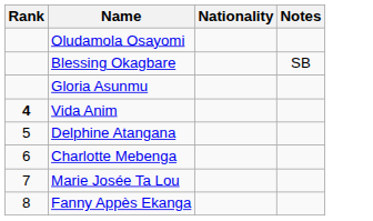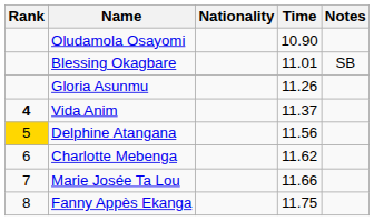 <table class="wikitable sortable" style="text-align:center">
 <tr>
 <th>Rank</th>
 <th>Name</th>
 <th>Nationality</th>
+<th>Time</th>
 <th>Notes</th>
 </tr>
 <tr>
 <td></td>
 <td align=left><a href='#'>Oludamola Osayomi</a></td>
 <td align=left></td>
+<td>10.90</td>
 <td></td>
 </tr>
 <tr>
 <td></td>
 <td align=left><a href='#'>Blessing Okagbare</a></td>
 <td align=left></td>
+<td>11.01</td>
 <td>SB</td>
 </tr>
 <tr>
 <td></td>
 <td align=left><a href='#'>Gloria Asunmu</a></td>
 <td align=left></td>
+<td>11.26</td>
 <td></td>
 </tr>
 <tr>
 <td><strong>4</strong></td>
 <td align=left><a href='#'>Vida Anim</a></td>
 <td align=left></td>
+<td>11.37</td>
 <td></td>
 </tr>
 <tr>
-<td>5</td>
+<td style="background: gold;">5</td>
 <td align=left><a href='#'>Delphine Atangana</a></td>
 <td align=left></td>
+<td>11.56</td>
 <td></td>
 </tr>
 <tr>
 <td>6</td>
 <td align=left><a href='#'>Charlotte Mebenga</a></td>
 <td align=left></td>
+<td>11.62</td>
 <td></td>
 </tr>
 <tr>
 <td>7</td>
 <td align=left><a href='#'>Marie Josée Ta Lou</a></td>
 <td align=left></td>
+<td>11.66</td>
 <td></td>
 </tr>
 <tr>
 <td>8</td>
 <td align=left><a href='#'>Fanny Appès Ekanga</a></td>
 <td align=left></td>
+<td>11.75</td>
 <td></td>
 </tr>
 </table>
